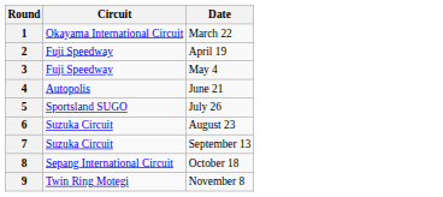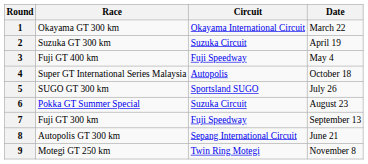 <table class="wikitable" style="font-size: 90%;">
 <tr>
 <th>Round</th>
+<th>Race</th>
 <th>Circuit</th>
 <th>Date</th>
 </tr>
 <tr>
 <th>1</th>
+<td> Okayama GT 300 km</td>
 <td><a href='#'>Okayama International Circuit</a></td>
 <td>March 22</td>
 </tr>
 <tr>
 <th>2</th>
-<td><a href='#'>Fuji Speedway</a></td>
+<td> Suzuka GT 300 km</td>
+<td><a href='#'>Suzuka Circuit</a></td>
 <td>April 19</td>
 </tr>
 <tr>
 <th>3</th>
+<td> Fuji GT 400 km</td>
 <td><a href='#'>Fuji Speedway</a></td>
 <td>May 4</td>
 </tr>
 <tr>
 <th>4</th>
+<td> Super GT International Series Malaysia</td>
 <td><a href='#'>Autopolis</a></td>
-<td>June 21</td>
+<td>October 18</td>
 </tr>
 <tr>
 <th>5</th>
+<td> SUGO GT 300 km</td>
 <td><a href='#'>Sportsland SUGO</a></td>
 <td>July 26</td>
 </tr>
 <tr>
 <th>6</th>
+<td> <a href='#'>Pokka GT Summer Special</a></td>
 <td><a href='#'>Suzuka Circuit</a></td>
 <td>August 23</td>
 </tr>
 <tr>
 <th>7</th>
-<td><a href='#'>Suzuka Circuit</a></td>
+<td> Fuji GT 300 km</td>
+<td><a href='#'>Fuji Speedway</a></td>
 <td>September 13</td>
 </tr>
 <tr>
 <th>8</th>
+<td> Autopolis GT 300 km</td>
 <td><a href='#'>Sepang International Circuit</a></td>
-<td>October 18</td>
+<td>June 21</td>
 </tr>
 <tr>
 <th>9</th>
+<td> Motegi GT 250 km</td>
 <td><a href='#'>Twin Ring Motegi</a></td>
 <td>November 8</td>
 </tr>
 </table>
